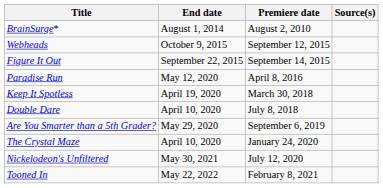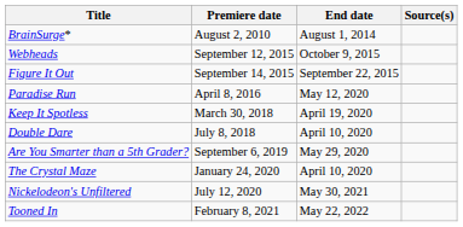 <table class="wikitable sortable">
 <tr>
 <th>Title</th>
+<th>Premiere date</th>
 <th>End date</th>
-<th>Premiere date</th>
 <th>Source(s)</th>
 </tr>
 <tr>
 <td><em><a href='#'>BrainSurge</a></em>*</td>
+<td>August 2, 2010</td>
 <td>August 1, 2014</td>
-<td>August 2, 2010</td>
 <td></td>
 </tr>
 <tr>
 <td><em><a href='#'>Webheads</a></em></td>
+<td>September 12, 2015</td>
 <td>October 9, 2015</td>
-<td>September 12, 2015</td>
 <td></td>
 </tr>
 <tr>
 <td><em><a href='#'>Figure It Out</a></em></td>
+<td>September 14, 2015</td>
 <td>September 22, 2015</td>
-<td>September 14, 2015</td>
 <td></td>
 </tr>
 <tr>
 <td><em><a href='#'>Paradise Run</a></em></td>
+<td>April 8, 2016</td>
 <td>May 12, 2020</td>
-<td>April 8, 2016</td>
 <td></td>
 </tr>
 <tr>
 <td><em><a href='#'>Keep It Spotless</a></em></td>
+<td>March 30, 2018</td>
 <td>April 19, 2020</td>
-<td>March 30, 2018</td>
 <td></td>
 </tr>
 <tr>
 <td><em><a href='#'>Double Dare</a></em></td>
+<td>July 8, 2018</td>
 <td>April 10, 2020</td>
-<td>July 8, 2018</td>
 <td></td>
 </tr>
 <tr>
 <td><em><a href='#'>Are You Smarter than a 5th Grader?</a></em></td>
+<td>September 6, 2019</td>
 <td>May 29, 2020</td>
-<td>September 6, 2019</td>
 <td></td>
 </tr>
 <tr>
 <td><em><a href='#'>The Crystal Maze</a></em></td>
+<td>January 24, 2020</td>
 <td>April 10, 2020</td>
-<td>January 24, 2020</td>
 <td></td>
 </tr>
 <tr>
 <td><em><a href='#'>Nickelodeon's Unfiltered</a></em></td>
+<td>July 12, 2020</td>
 <td>May 30, 2021</td>
-<td>July 12, 2020</td>
 <td></td>
 </tr>
 <tr>
 <td><em><a href='#'>Tooned In</a></em></td>
+<td>February 8, 2021</td>
 <td>May 22, 2022</td>
-<td>February 8, 2021</td>
 <td></td>
 </tr>
 </table>
